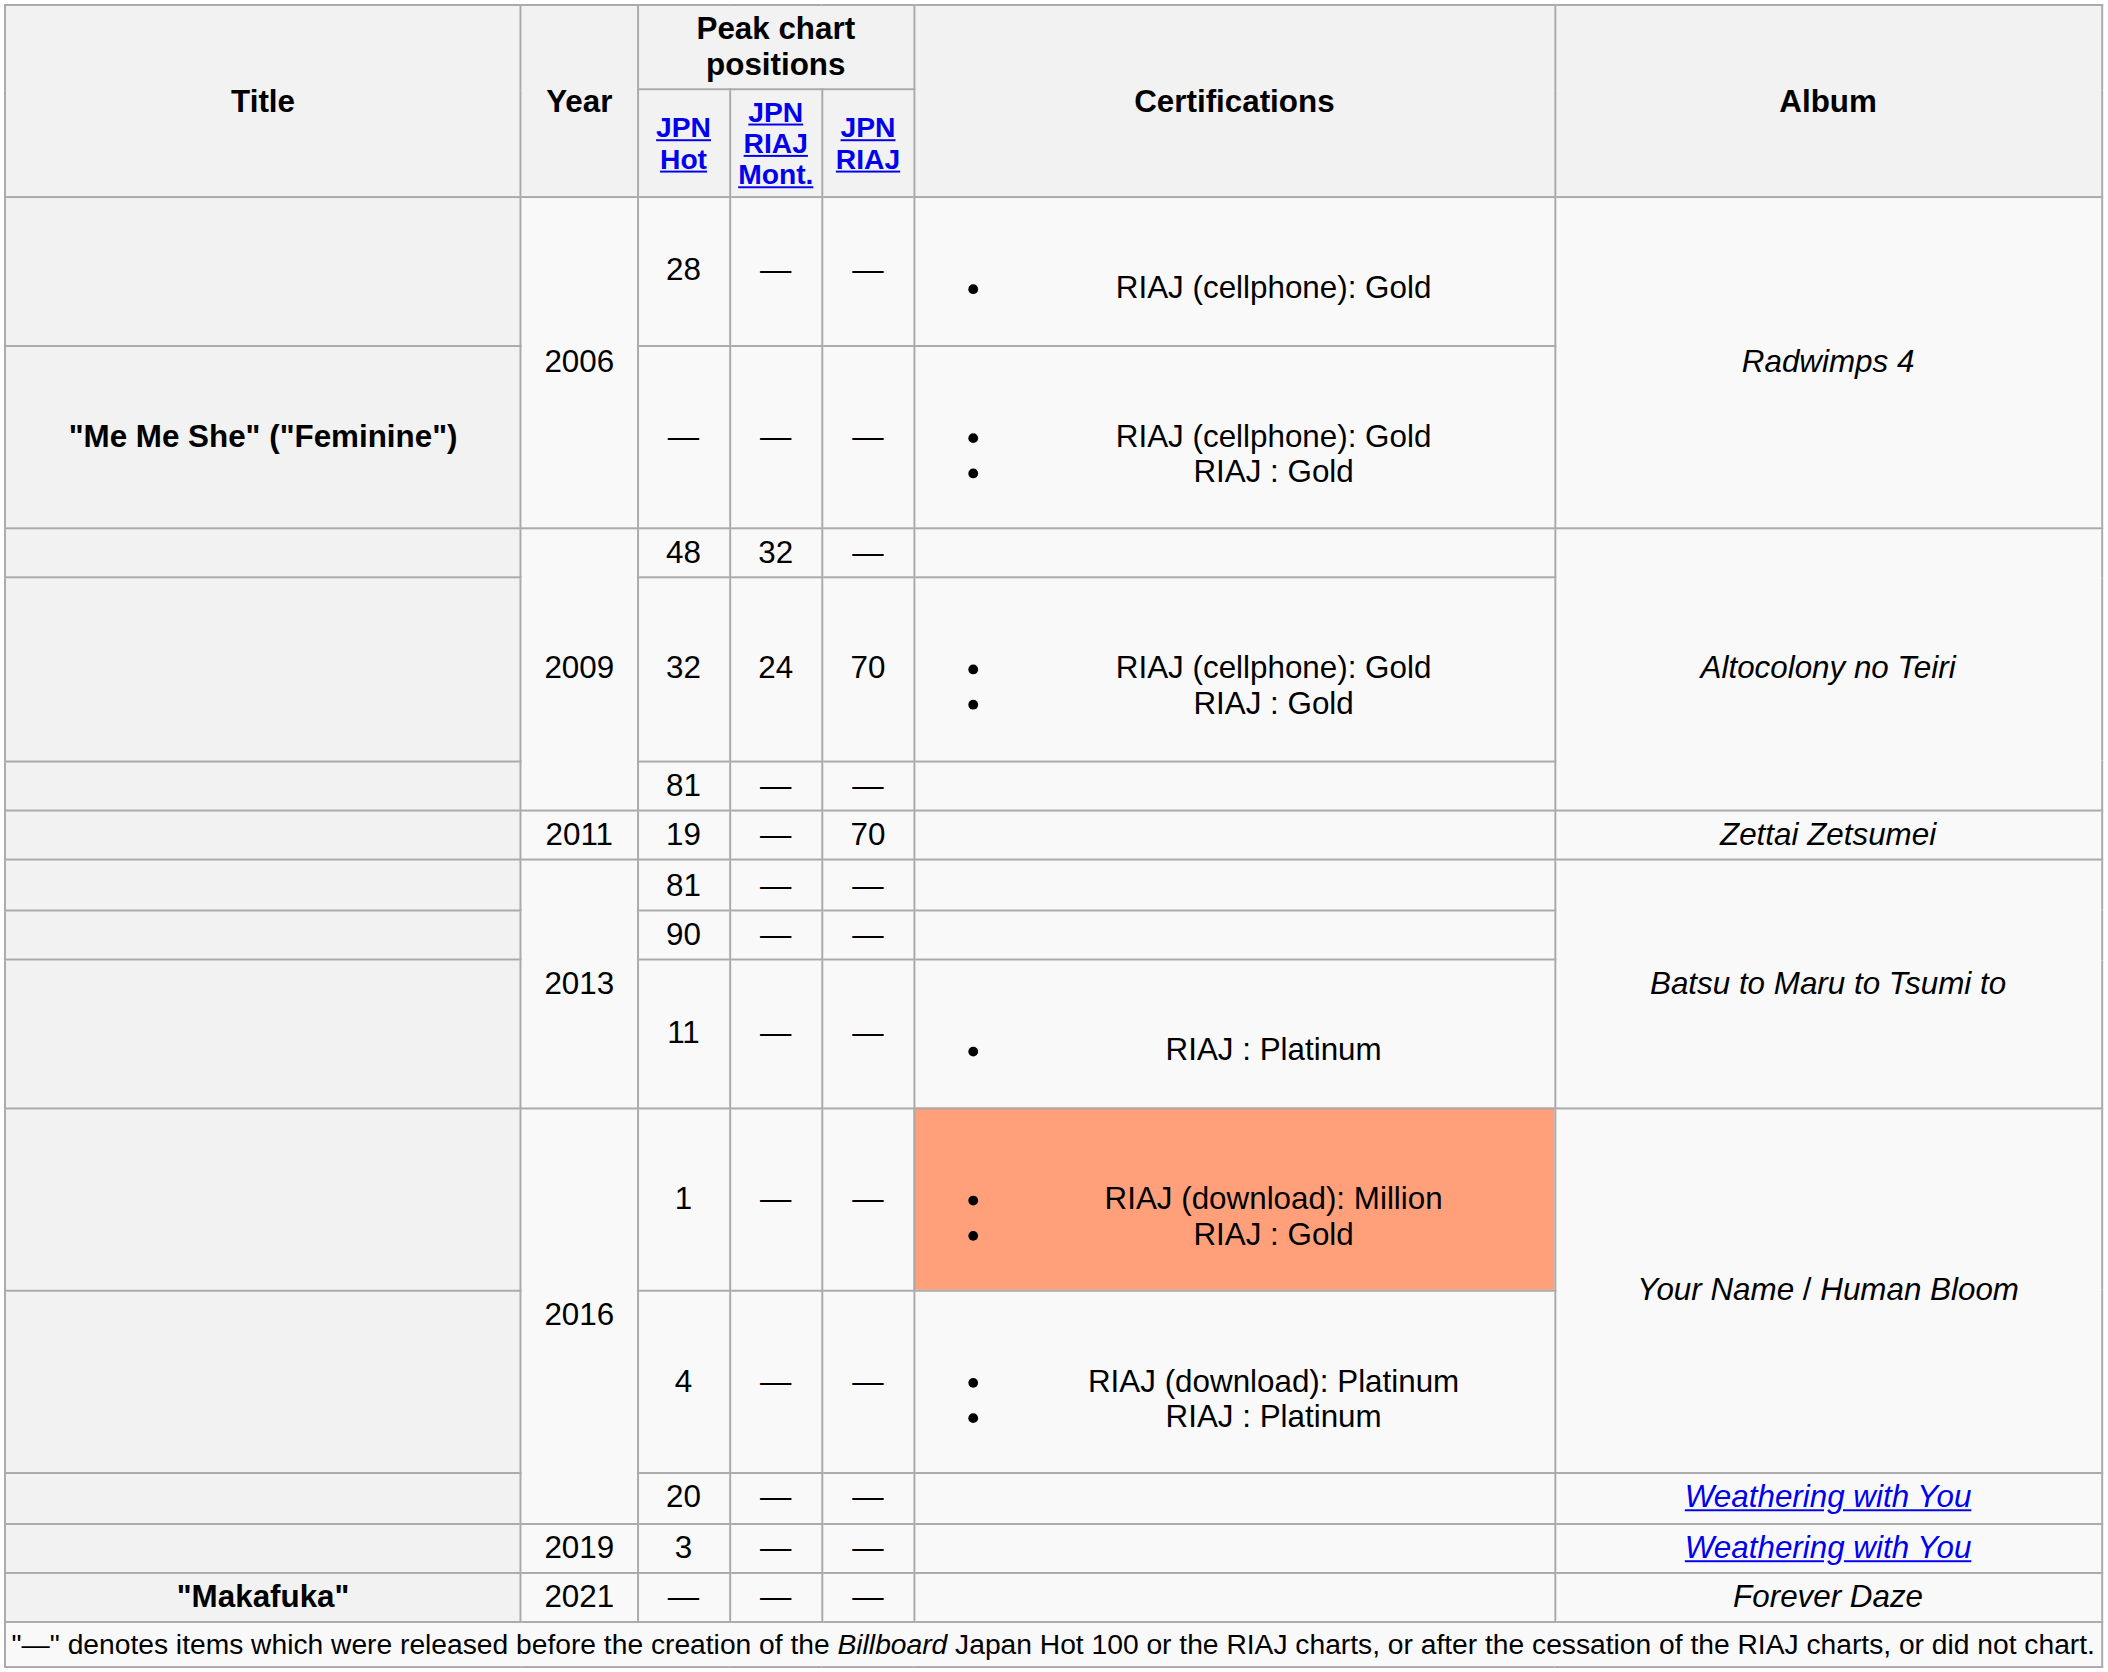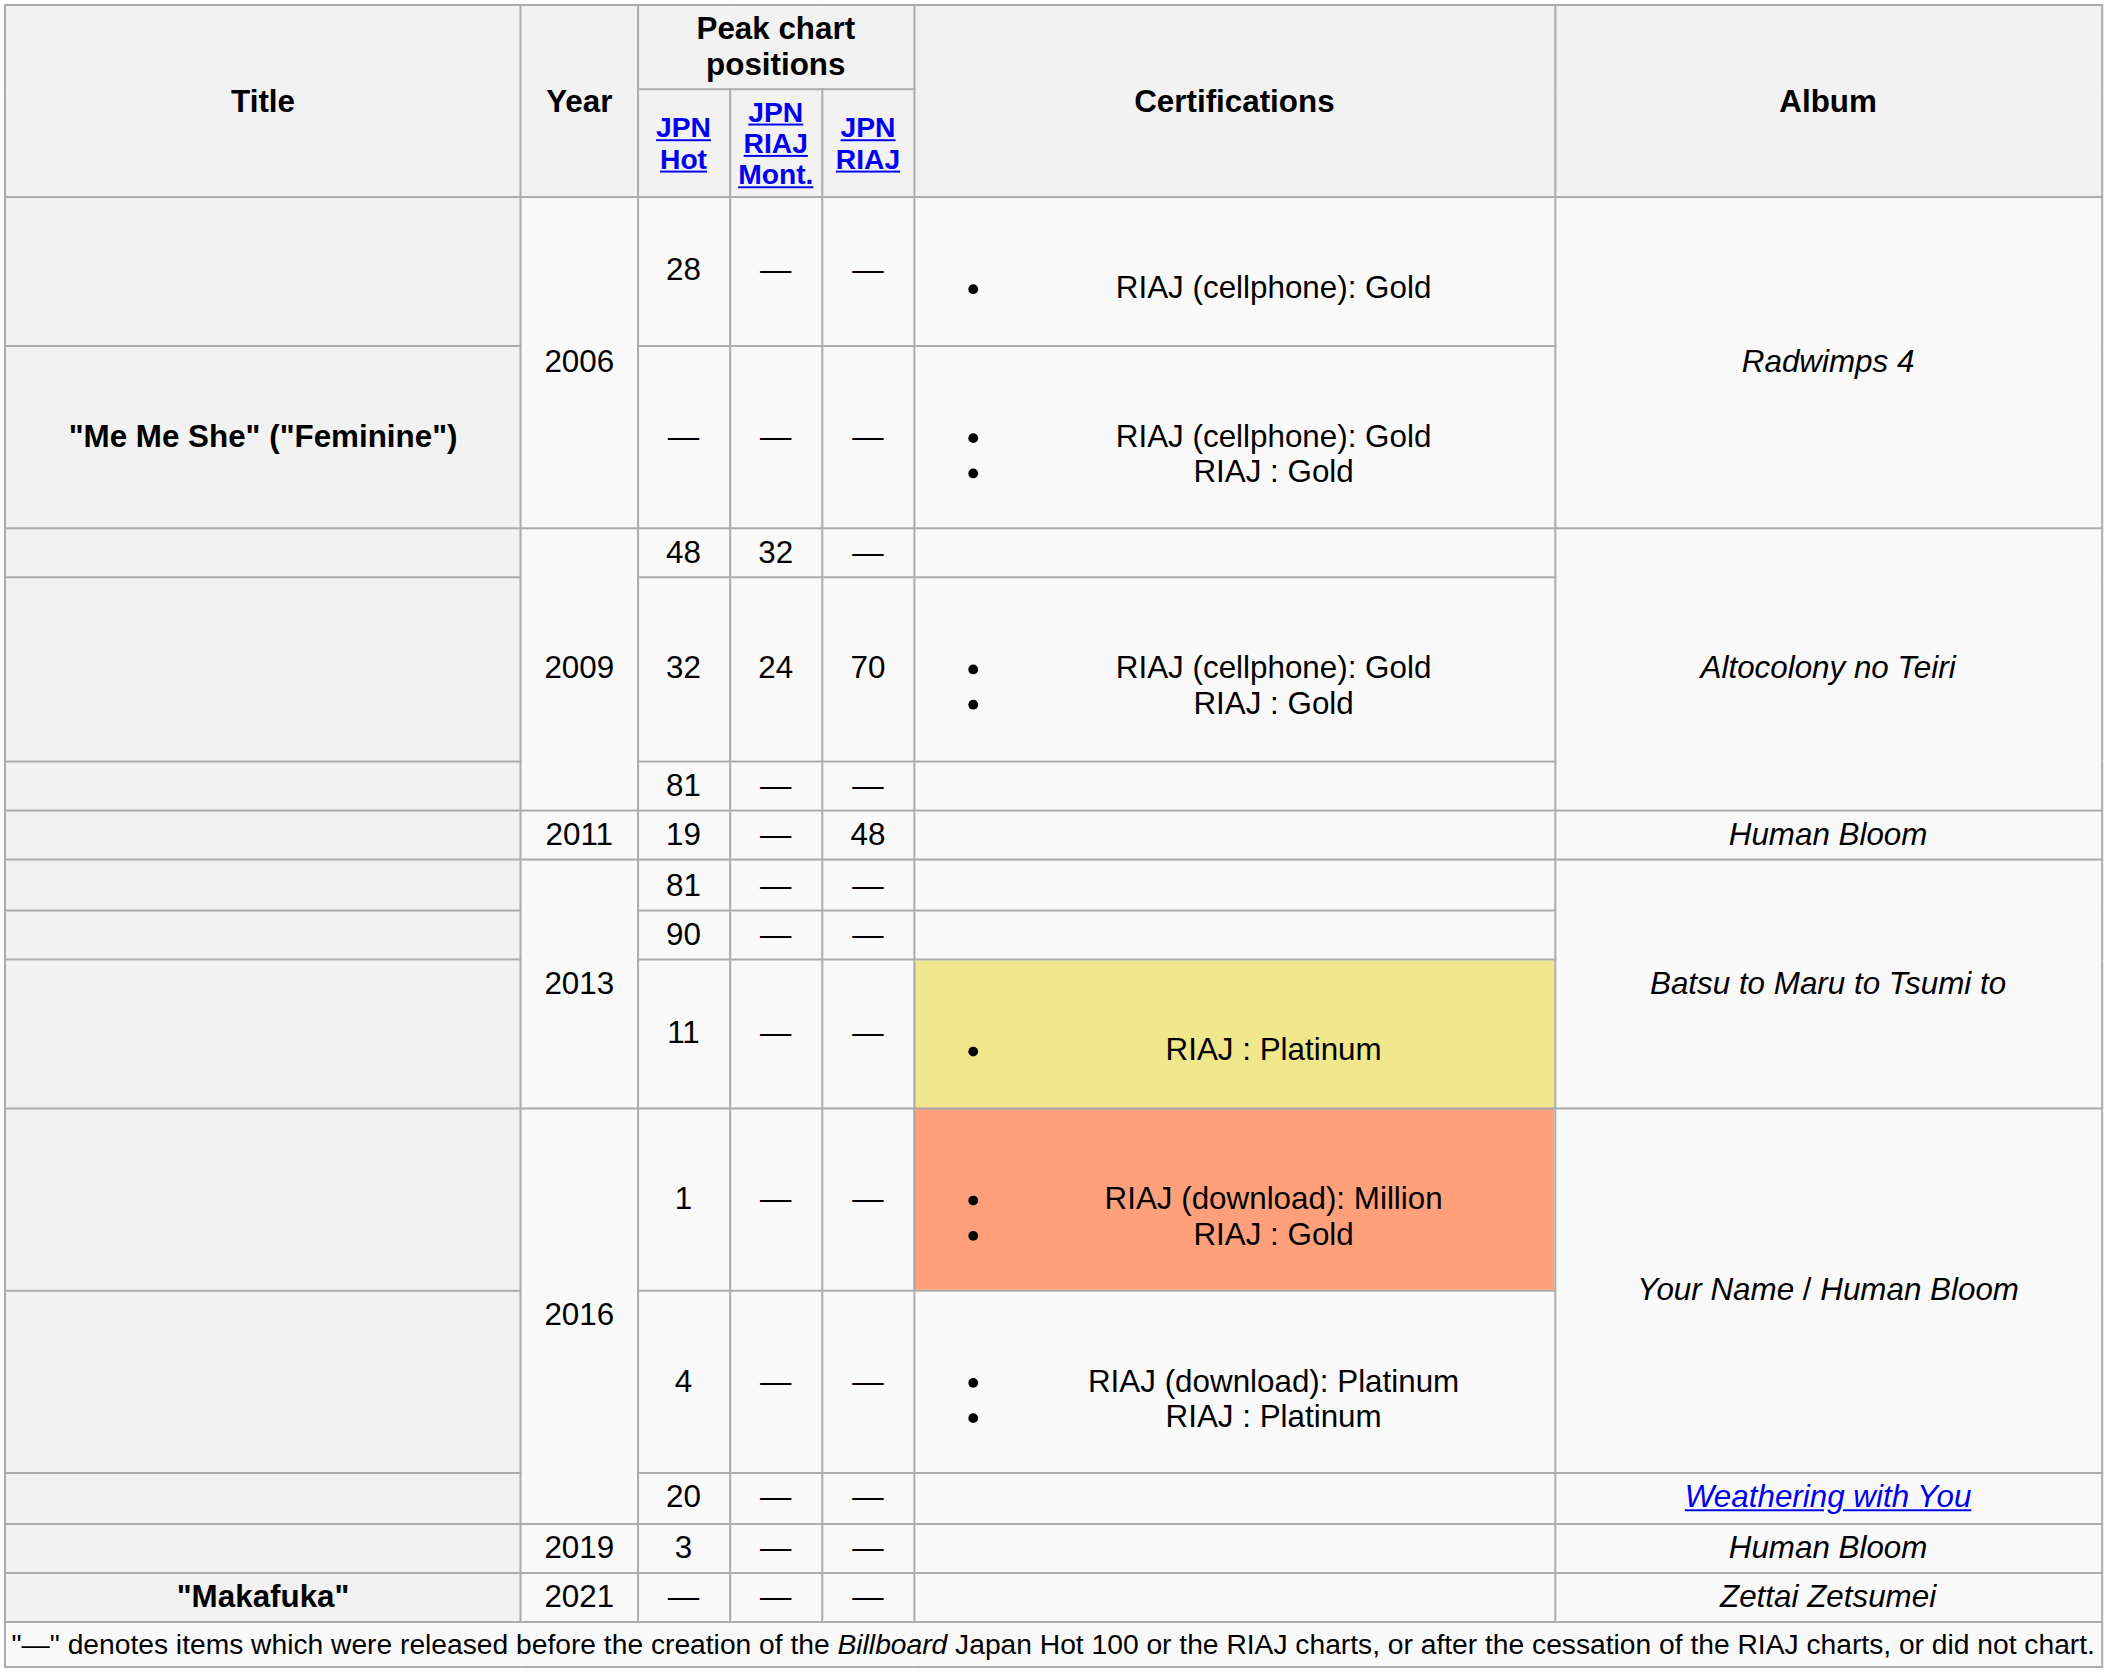 <table class="wikitable plainrowheaders" style="text-align:center;">
 <tr>
 <th scope="col" rowspan="2" style="width:16em;">Title</th>
 <th scope="col" rowspan="2">Year</th>
 <th scope="col" colspan="3">Peak chart positions</th>
 <th scope="col" rowspan="2">Certifications</th>
 <th scope="col" rowspan="2">Album</th>
 </tr>
 <tr>
 <th scope="col" style="width:2.8em;font-size:90%;"><a href='#'>JPN Hot</a><br></th>
 <th scope="col" style="width:2.8em;font-size:90%;"><a href='#'>JPN RIAJ Mont.</a><br></th>
 <th scope="col" style="width:2.8em;font-size:90%;"><a href='#'>JPN RIAJ</a><br></th>
 </tr>
 <tr>
 <th scope="row"></th>
 <td rowspan="2">2006</td>
 <td>28</td>
 <td>—</td>
 <td>—</td>
 <td><br><ul><li>RIAJ <span>(cellphone)</span>: Gold</li></ul></td>
 <td rowspan="2"><em>Radwimps 4</em></td>
 </tr>
 <tr>
 <th scope="row">"Me Me She" ("Feminine")</th>
 <td>—</td>
 <td>—</td>
 <td>—</td>
 <td><br><ul><li>RIAJ <span>(cellphone)</span>: Gold</li><li>RIAJ : Gold</li></ul></td>
 </tr>
 <tr>
 <th scope="row"></th>
 <td rowspan="3">2009</td>
 <td>48</td>
 <td>32</td>
 <td>—</td>
 <td></td>
 <td rowspan="3"><em>Altocolony no Teiri</em></td>
 </tr>
 <tr>
 <th scope="row"></th>
 <td>32</td>
 <td>24</td>
 <td>70</td>
 <td><br><ul><li>RIAJ <span>(cellphone)</span>: Gold</li><li>RIAJ : Gold</li></ul></td>
 </tr>
 <tr>
 <th scope="row"></th>
 <td>81</td>
 <td>—</td>
 <td>—</td>
 <td></td>
 </tr>
 <tr>
 <th scope="row"></th>
 <td>2011</td>
 <td>19</td>
 <td>—</td>
-<td>70</td>
+<td>48</td>
 <td></td>
-<td><em>Zettai Zetsumei</em></td>
+<td><em>Human Bloom</em></td>
 </tr>
 <tr>
 <th scope="row"></th>
 <td rowspan="3">2013</td>
 <td>81</td>
 <td>—</td>
 <td>—</td>
 <td></td>
 <td rowspan="3"><em>Batsu to Maru to Tsumi to</em></td>
 </tr>
 <tr>
 <th scope="row"></th>
 <td>90</td>
 <td>—</td>
 <td>—</td>
 <td></td>
 </tr>
 <tr>
 <th scope="row"></th>
 <td>11</td>
 <td>—</td>
 <td>—</td>
-<td><br><ul><li>RIAJ : Platinum</li></ul></td>
+<td style="background: khaki;"><br><ul><li>RIAJ : Platinum</li></ul></td>
 </tr>
 <tr>
 <th scope="row"></th>
 <td rowspan="3">2016</td>
 <td>1</td>
 <td>—</td>
 <td>—</td>
 <td style="background: lightsalmon;"><br><ul><li>RIAJ <span>(download)</span>: Million</li><li>RIAJ : Gold</li></ul></td>
 <td rowspan="2"><em>Your Name</em> / <em>Human Bloom</em></td>
 </tr>
 <tr>
 <th scope="row"></th>
 <td>4</td>
 <td>—</td>
 <td>—</td>
 <td><br><ul><li>RIAJ <span>(download)</span>: Platinum</li><li>RIAJ : Platinum</li></ul></td>
 </tr>
 <tr>
 <th scope="row"></th>
 <td>20</td>
 <td>—</td>
 <td>—</td>
 <td></td>
 <td><em><a href='#'>Weathering with You</a></em></td>
 </tr>
 <tr>
 <th scope="row"></th>
 <td>2019</td>
 <td>3</td>
 <td>—</td>
 <td>—</td>
 <td></td>
-<td><em><a href='#'>Weathering with You</a></em></td>
+<td><em>Human Bloom</em></td>
 </tr>
 <tr>
 <th scope="row">"Makafuka"</th>
 <td>2021</td>
 <td>—</td>
 <td>—</td>
 <td>—</td>
 <td></td>
-<td><em>Forever Daze</em></td>
+<td><em>Zettai Zetsumei</em></td>
 </tr>
 <tr>
 <td colspan="13" align="center" style="font-size:90%;">"—" denotes items which were released before the creation of the <em>Billboard</em> Japan Hot 100 or the RIAJ charts, or after the cessation of the RIAJ charts, or did not chart.</td>
 </tr>
 </table>
